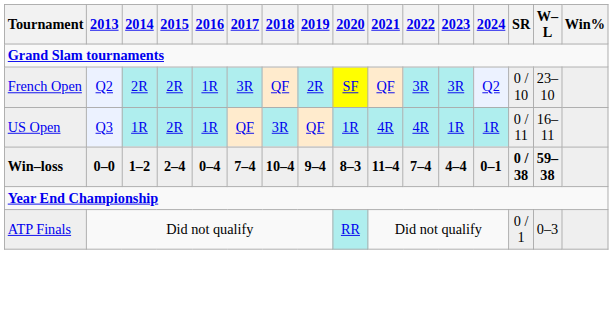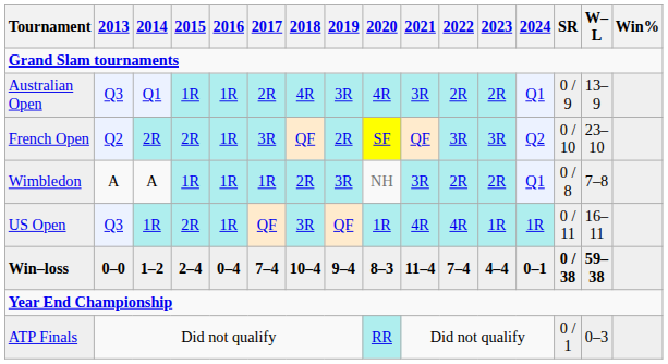 <table class=wikitable style=text-align:center;font-size:97%>
 <tr>
 <th>Tournament</th>
 <th><a href='#'>2013</a></th>
 <th><a href='#'>2014</a></th>
 <th><a href='#'>2015</a></th>
 <th><a href='#'>2016</a></th>
 <th><a href='#'>2017</a></th>
 <th><a href='#'>2018</a></th>
 <th><a href='#'>2019</a></th>
 <th><a href='#'>2020</a></th>
 <th><a href='#'>2021</a></th>
 <th><a href='#'>2022</a></th>
 <th><a href='#'>2023</a></th>
 <th><a href='#'>2024</a></th>
 <th>SR</th>
 <th>W–L</th>
 <th>Win%</th>
 </tr>
 <tr>
 <td colspan="16" style="text-align:left"><strong><a href='#'>Grand Slam tournaments</a></strong></td>
 </tr>
 <tr>
+<td bgcolor=efefef align=left><a href='#'>Australian Open</a></td>
+<td bgcolor=ecf2ff><a href='#'>Q3</a></td>
+<td bgcolor=ecf2ff><a href='#'>Q1</a></td>
+<td bgcolor=afeeee><a href='#'>1R</a></td>
+<td bgcolor=afeeee><a href='#'>1R</a></td>
+<td bgcolor=afeeee><a href='#'>2R</a></td>
+<td bgcolor=afeeee><a href='#'>4R</a></td>
+<td bgcolor=afeeee><a href='#'>3R</a></td>
+<td bgcolor=afeeee><a href='#'>4R</a></td>
+<td bgcolor=afeeee><a href='#'>3R</a></td>
+<td bgcolor=afeeee><a href='#'>2R</a></td>
+<td bgcolor=afeeee><a href='#'>2R</a></td>
+<td bgcolor=ecf2ff><a href='#'>Q1</a></td>
+<td bgcolor=efefef>0 / 9</td>
+<td bgcolor=efefef>13–9</td>
+<td bgcolor=efefef></td>
+</tr>
+<tr>
 <td bgcolor=efefef align=left><a href='#'>French Open</a></td>
 <td bgcolor=ecf2ff><a href='#'>Q2</a></td>
 <td bgcolor=afeeee><a href='#'>2R</a></td>
 <td bgcolor=afeeee><a href='#'>2R</a></td>
 <td bgcolor=afeeee><a href='#'>1R</a></td>
 <td bgcolor=afeeee><a href='#'>3R</a></td>
 <td bgcolor=ffebcd><a href='#'>QF</a></td>
 <td bgcolor=afeeee><a href='#'>2R</a></td>
 <td bgcolor=yellow><a href='#'>SF</a></td>
 <td bgcolor=ffebcd><a href='#'>QF</a></td>
 <td bgcolor=afeeee><a href='#'>3R</a></td>
 <td bgcolor=afeeee><a href='#'>3R</a></td>
 <td bgcolor=ecf2ff><a href='#'>Q2</a></td>
 <td bgcolor=efefef>0 / 10</td>
 <td bgcolor=efefef>23–10</td>
+<td bgcolor=efefef></td>
+</tr>
+<tr>
+<td bgcolor=efefef align=left><a href='#'>Wimbledon</a></td>
+<td>A</td>
+<td>A</td>
+<td bgcolor=afeeee><a href='#'>1R</a></td>
+<td bgcolor=afeeee><a href='#'>1R</a></td>
+<td bgcolor=afeeee><a href='#'>1R</a></td>
+<td bgcolor=afeeee><a href='#'>2R</a></td>
+<td bgcolor=afeeee><a href='#'>3R</a></td>
+<td style=color:#767676>NH</td>
+<td bgcolor=afeeee><a href='#'>3R</a></td>
+<td bgcolor=afeeee><a href='#'>2R</a></td>
+<td bgcolor=afeeee><a href='#'>2R</a></td>
+<td bgcolor=ecf2ff><a href='#'>Q1</a></td>
+<td bgcolor=efefef>0 / 8</td>
+<td bgcolor=efefef>7–8</td>
 <td bgcolor=efefef></td>
 </tr>
 <tr>
 <td bgcolor=efefef align=left><a href='#'>US Open</a></td>
 <td bgcolor=ecf2ff><a href='#'>Q3</a></td>
 <td bgcolor=afeeee><a href='#'>1R</a></td>
 <td bgcolor=afeeee><a href='#'>2R</a></td>
 <td bgcolor=afeeee><a href='#'>1R</a></td>
 <td bgcolor=ffebcd><a href='#'>QF</a></td>
 <td bgcolor=afeeee><a href='#'>3R</a></td>
 <td bgcolor=ffebcd><a href='#'>QF</a></td>
 <td bgcolor=afeeee><a href='#'>1R</a></td>
 <td bgcolor=afeeee><a href='#'>4R</a></td>
 <td bgcolor=afeeee><a href='#'>4R</a></td>
 <td bgcolor=afeeee><a href='#'>1R</a></td>
 <td bgcolor=afeeee><a href='#'>1R</a></td>
 <td bgcolor=efefef>0 / 11</td>
 <td bgcolor=efefef>16–11</td>
 <td bgcolor=efefef></td>
 </tr>
 <tr style=font-weight:bold;background:#efefef>
 <td style=text-align:left>Win–loss</td>
 <td>0–0</td>
 <td>1–2</td>
 <td>2–4</td>
 <td>0–4</td>
 <td>7–4</td>
 <td>10–4</td>
 <td>9–4</td>
 <td>8–3</td>
 <td>11–4</td>
 <td>7–4</td>
 <td>4–4</td>
 <td>0–1</td>
 <td>0 / 38</td>
 <td>59–38</td>
 <td></td>
 </tr>
 <tr>
 <td colspan="16" style="text-align:left"><strong><a href='#'>Year End Championship</a></strong></td>
 </tr>
 <tr>
 <td align=left bgcolor=efefef><a href='#'>ATP Finals</a></td>
 <td colspan=7>Did not qualify</td>
 <td bgcolor=afeeee><a href='#'>RR</a></td>
 <td colspan="4">Did not qualify</td>
 <td style=background:#efefef>0 / 1</td>
 <td style=background:#efefef>0–3</td>
 <td style=background:#efefef></td>
 </tr>
 </table>
